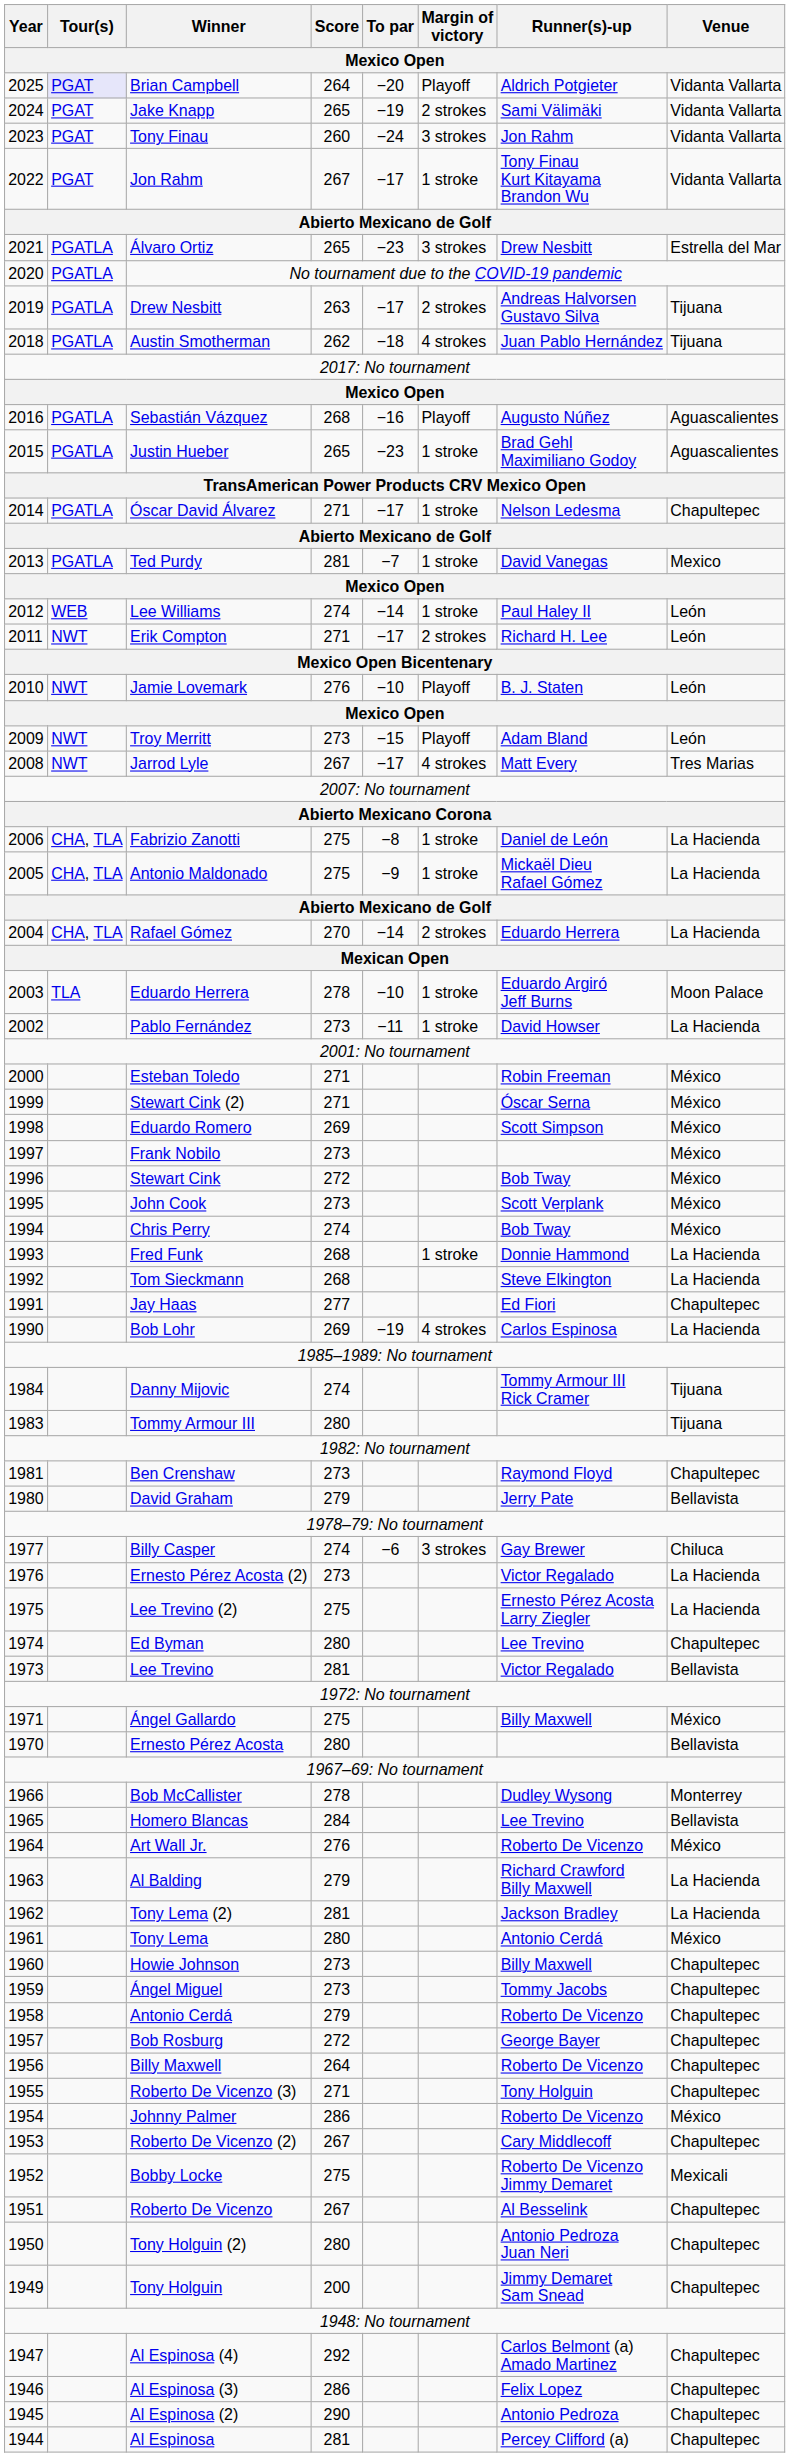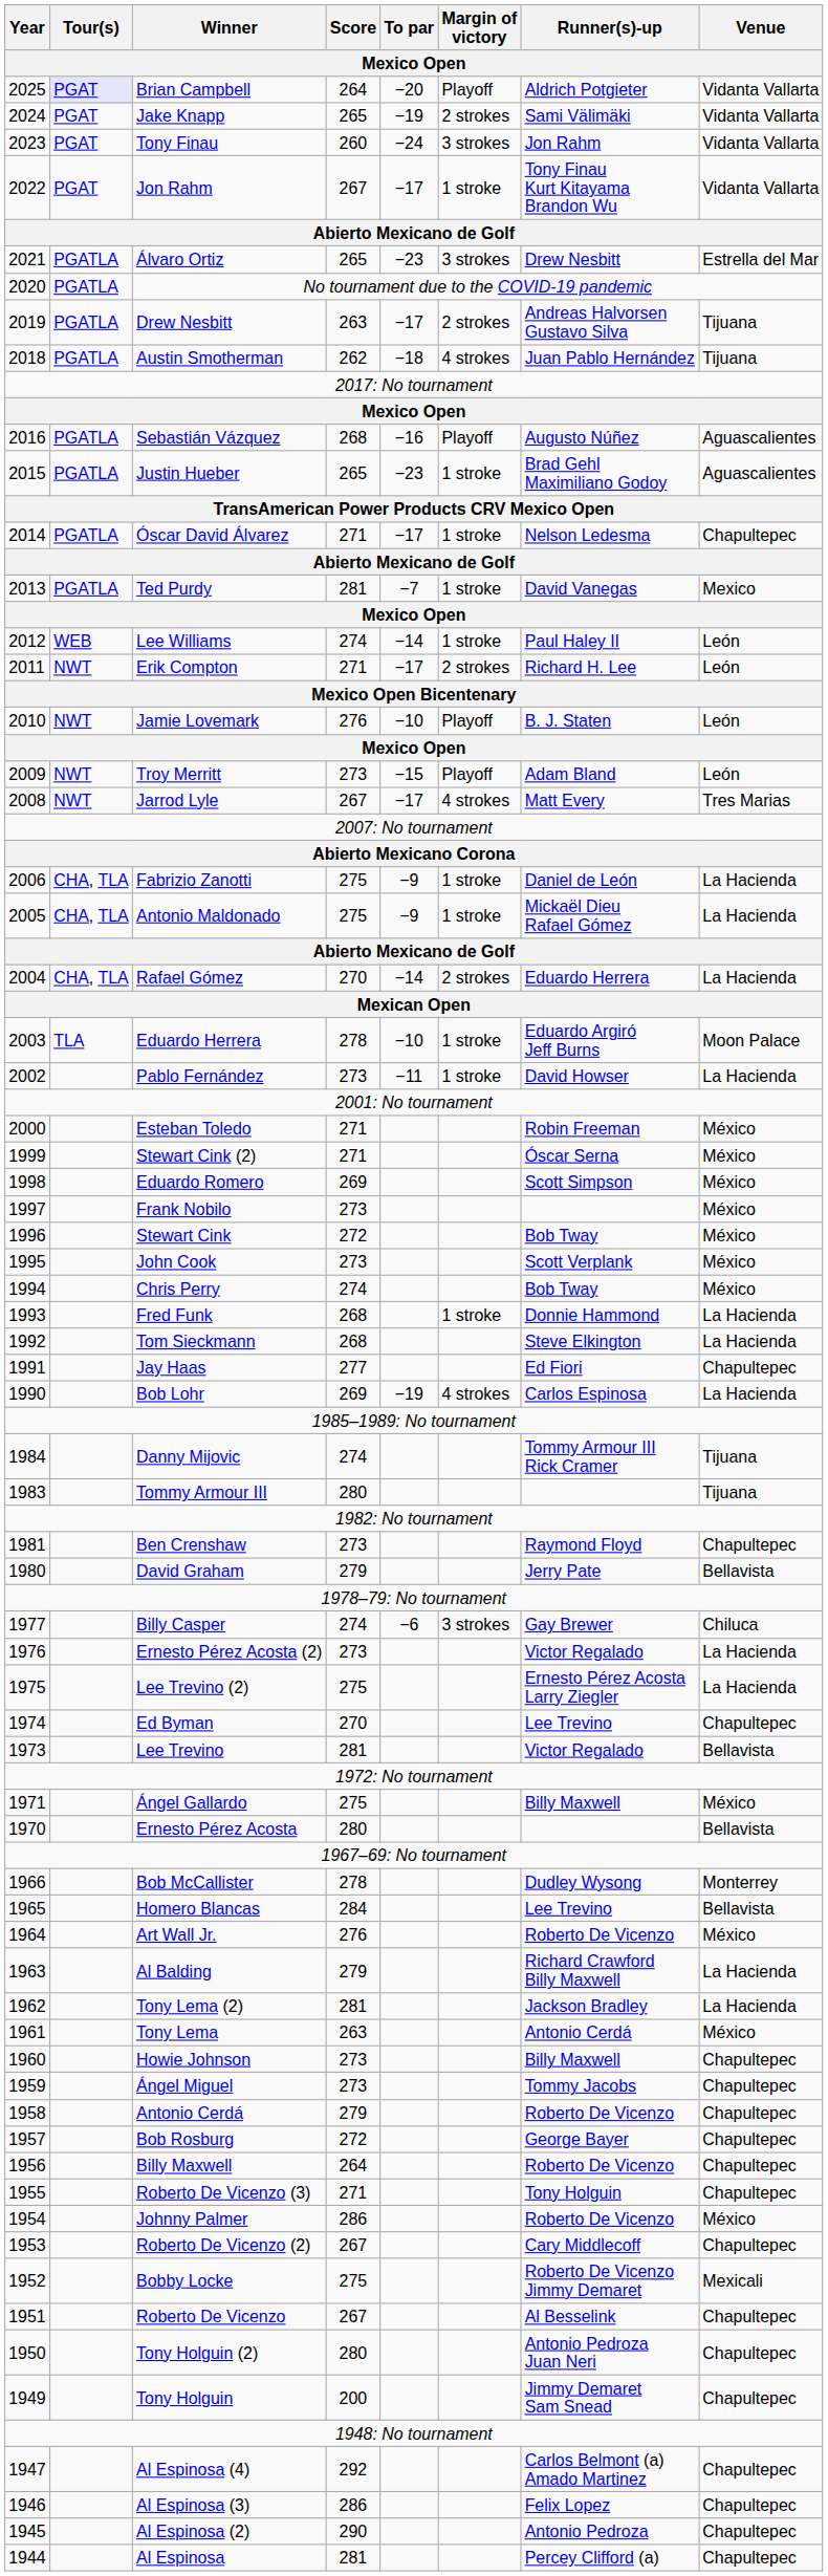 <table class="wikitable" style="font-size:95%">
 <tr>
 <th>Year</th>
 <th>Tour(s)</th>
 <th>Winner</th>
 <th>Score</th>
 <th>To par</th>
 <th>Margin of<br>victory</th>
 <th>Runner(s)-up</th>
 <th>Venue</th>
 </tr>
 <tr>
 <th colspan=9>Mexico Open</th>
 </tr>
 <tr>
 <td>2025</td>
 <td style="background: lavender;"><a href='#'>PGAT</a></td>
 <td> <a href='#'>Brian Campbell</a></td>
 <td align=center>264</td>
 <td align=center>−20</td>
 <td>Playoff</td>
 <td> <a href='#'>Aldrich Potgieter</a></td>
 <td>Vidanta Vallarta</td>
 </tr>
 <tr>
 <td>2024</td>
 <td><a href='#'>PGAT</a></td>
 <td> <a href='#'>Jake Knapp</a></td>
 <td align=center>265</td>
 <td align=center>−19</td>
 <td>2 strokes</td>
 <td> <a href='#'>Sami Välimäki</a></td>
 <td>Vidanta Vallarta</td>
 </tr>
 <tr>
 <td>2023</td>
 <td><a href='#'>PGAT</a></td>
 <td> <a href='#'>Tony Finau</a></td>
 <td align=center>260</td>
 <td align=center>−24</td>
 <td>3 strokes</td>
 <td> <a href='#'>Jon Rahm</a></td>
 <td>Vidanta Vallarta</td>
 </tr>
 <tr>
 <td>2022</td>
 <td><a href='#'>PGAT</a></td>
 <td> <a href='#'>Jon Rahm</a></td>
 <td align=center>267</td>
 <td align=center>−17</td>
 <td>1 stroke</td>
 <td> <a href='#'>Tony Finau</a><br> <a href='#'>Kurt Kitayama</a><br> <a href='#'>Brandon Wu</a></td>
 <td>Vidanta Vallarta</td>
 </tr>
 <tr>
 <th colspan=9>Abierto Mexicano de Golf</th>
 </tr>
 <tr>
 <td>2021</td>
 <td><a href='#'>PGATLA</a></td>
 <td> <a href='#'>Álvaro Ortiz</a></td>
 <td align=center>265</td>
 <td align=center>−23</td>
 <td>3 strokes</td>
 <td> <a href='#'>Drew Nesbitt</a></td>
 <td>Estrella del Mar</td>
 </tr>
 <tr>
 <td>2020</td>
 <td><a href='#'>PGATLA</a></td>
 <td colspan=6 align=center><em>No tournament due to the <a href='#'>COVID-19 pandemic</a></em></td>
 </tr>
 <tr>
 <td>2019</td>
 <td><a href='#'>PGATLA</a></td>
 <td> <a href='#'>Drew Nesbitt</a></td>
 <td align=center>263</td>
 <td align=center>−17</td>
 <td>2 strokes</td>
 <td> <a href='#'>Andreas Halvorsen</a><br> <a href='#'>Gustavo Silva</a></td>
 <td>Tijuana</td>
 </tr>
 <tr>
 <td>2018</td>
 <td><a href='#'>PGATLA</a></td>
 <td> <a href='#'>Austin Smotherman</a></td>
 <td align=center>262</td>
 <td align=center>−18</td>
 <td>4 strokes</td>
 <td> <a href='#'>Juan Pablo Hernández</a></td>
 <td>Tijuana</td>
 </tr>
 <tr>
 <td colspan=8 align=center><em>2017: No tournament</em></td>
 </tr>
 <tr>
 <th colspan=9>Mexico Open</th>
 </tr>
 <tr>
 <td>2016</td>
 <td><a href='#'>PGATLA</a></td>
 <td> <a href='#'>Sebastián Vázquez</a></td>
 <td align=center>268</td>
 <td align=center>−16</td>
 <td>Playoff</td>
 <td> <a href='#'>Augusto Núñez</a></td>
 <td>Aguascalientes</td>
 </tr>
 <tr>
 <td>2015</td>
 <td><a href='#'>PGATLA</a></td>
 <td> <a href='#'>Justin Hueber</a></td>
 <td align=center>265</td>
 <td align=center>−23</td>
 <td>1 stroke</td>
 <td> <a href='#'>Brad Gehl</a><br> <a href='#'>Maximiliano Godoy</a></td>
 <td>Aguascalientes</td>
 </tr>
 <tr>
 <th colspan=9>TransAmerican Power Products CRV Mexico Open</th>
 </tr>
 <tr>
 <td>2014</td>
 <td><a href='#'>PGATLA</a></td>
 <td> <a href='#'>Óscar David Álvarez</a></td>
 <td align=center>271</td>
 <td align=center>−17</td>
 <td>1 stroke</td>
 <td> <a href='#'>Nelson Ledesma</a></td>
 <td>Chapultepec</td>
 </tr>
 <tr>
 <th colspan=9>Abierto Mexicano de Golf</th>
 </tr>
 <tr>
 <td>2013</td>
 <td><a href='#'>PGATLA</a></td>
 <td> <a href='#'>Ted Purdy</a></td>
 <td align=center>281</td>
 <td align=center>−7</td>
 <td>1 stroke</td>
 <td> <a href='#'>David Vanegas</a></td>
 <td>Mexico</td>
 </tr>
 <tr>
 <th colspan=9>Mexico Open</th>
 </tr>
 <tr>
 <td>2012</td>
 <td><a href='#'>WEB</a></td>
 <td> <a href='#'>Lee Williams</a></td>
 <td align=center>274</td>
 <td align=center>−14</td>
 <td>1 stroke</td>
 <td> <a href='#'>Paul Haley II</a></td>
 <td>León</td>
 </tr>
 <tr>
 <td>2011</td>
 <td><a href='#'>NWT</a></td>
 <td> <a href='#'>Erik Compton</a></td>
 <td align=center>271</td>
 <td align=center>−17</td>
 <td>2 strokes</td>
 <td> <a href='#'>Richard H. Lee</a></td>
 <td>León</td>
 </tr>
 <tr>
 <th colspan=9>Mexico Open Bicentenary</th>
 </tr>
 <tr>
 <td>2010</td>
 <td><a href='#'>NWT</a></td>
 <td> <a href='#'>Jamie Lovemark</a></td>
 <td align=center>276</td>
 <td align=center>−10</td>
 <td>Playoff</td>
 <td> <a href='#'>B. J. Staten</a></td>
 <td>León</td>
 </tr>
 <tr>
 <th colspan=9>Mexico Open</th>
 </tr>
 <tr>
 <td>2009</td>
 <td><a href='#'>NWT</a></td>
 <td> <a href='#'>Troy Merritt</a></td>
 <td align=center>273</td>
 <td align=center>−15</td>
 <td>Playoff</td>
 <td> <a href='#'>Adam Bland</a></td>
 <td>León</td>
 </tr>
 <tr>
 <td>2008</td>
 <td><a href='#'>NWT</a></td>
 <td> <a href='#'>Jarrod Lyle</a></td>
 <td align=center>267</td>
 <td align=center>−17</td>
 <td>4 strokes</td>
 <td> <a href='#'>Matt Every</a></td>
 <td>Tres Marias</td>
 </tr>
 <tr>
 <td colspan=8 align=center><em>2007: No tournament</em></td>
 </tr>
 <tr>
 <th colspan=9>Abierto Mexicano Corona</th>
 </tr>
 <tr>
 <td>2006</td>
 <td><a href='#'>CHA</a>, <a href='#'>TLA</a></td>
 <td> <a href='#'>Fabrizio Zanotti</a></td>
 <td align=center>275</td>
-<td align=center>−8</td>
+<td align=center>−9</td>
 <td>1 stroke</td>
 <td> <a href='#'>Daniel de León</a></td>
 <td>La Hacienda</td>
 </tr>
 <tr>
 <td>2005</td>
 <td><a href='#'>CHA</a>, <a href='#'>TLA</a></td>
 <td> <a href='#'>Antonio Maldonado</a></td>
 <td align=center>275</td>
 <td align=center>−9</td>
 <td>1 stroke</td>
 <td> <a href='#'>Mickaël Dieu</a><br> <a href='#'>Rafael Gómez</a></td>
 <td>La Hacienda</td>
 </tr>
 <tr>
 <th colspan=9>Abierto Mexicano de Golf</th>
 </tr>
 <tr>
 <td>2004</td>
 <td><a href='#'>CHA</a>, <a href='#'>TLA</a></td>
 <td> <a href='#'>Rafael Gómez</a></td>
 <td align=center>270</td>
 <td align=center>−14</td>
 <td>2 strokes</td>
 <td> <a href='#'>Eduardo Herrera</a></td>
 <td>La Hacienda</td>
 </tr>
 <tr>
 <th colspan=9>Mexican Open</th>
 </tr>
 <tr>
 <td>2003</td>
 <td><a href='#'>TLA</a></td>
 <td> <a href='#'>Eduardo Herrera</a></td>
 <td align=center>278</td>
 <td align=center>−10</td>
 <td>1 stroke</td>
 <td> <a href='#'>Eduardo Argiró</a><br> <a href='#'>Jeff Burns</a></td>
 <td>Moon Palace</td>
 </tr>
 <tr>
 <td>2002</td>
 <td></td>
 <td> <a href='#'>Pablo Fernández</a></td>
 <td align=center>273</td>
 <td align=center>−11</td>
 <td>1 stroke</td>
 <td> <a href='#'>David Howser</a></td>
 <td>La Hacienda</td>
 </tr>
 <tr>
 <td colspan=8 align=center><em>2001: No tournament</em></td>
 </tr>
 <tr>
 <td>2000</td>
 <td></td>
 <td> <a href='#'>Esteban Toledo</a></td>
 <td align=center>271</td>
 <td align=center></td>
 <td></td>
 <td> <a href='#'>Robin Freeman</a></td>
 <td>México</td>
 </tr>
 <tr>
 <td>1999</td>
 <td></td>
 <td> <a href='#'>Stewart Cink</a> (2)</td>
 <td align=center>271</td>
 <td align=center></td>
 <td></td>
 <td> <a href='#'>Óscar Serna</a></td>
 <td>México</td>
 </tr>
 <tr>
 <td>1998</td>
 <td></td>
 <td> <a href='#'>Eduardo Romero</a></td>
 <td align=center>269</td>
 <td align=center></td>
 <td></td>
 <td> <a href='#'>Scott Simpson</a></td>
 <td>México</td>
 </tr>
 <tr>
 <td>1997</td>
 <td></td>
 <td> <a href='#'>Frank Nobilo</a></td>
 <td align=center>273</td>
 <td align=center></td>
 <td></td>
 <td></td>
 <td>México</td>
 </tr>
 <tr>
 <td>1996</td>
 <td></td>
 <td> <a href='#'>Stewart Cink</a></td>
 <td align=center>272</td>
 <td align=center></td>
 <td></td>
 <td> <a href='#'>Bob Tway</a></td>
 <td>México</td>
 </tr>
 <tr>
 <td>1995</td>
 <td></td>
 <td> <a href='#'>John Cook</a></td>
 <td align=center>273</td>
 <td align=center></td>
 <td></td>
 <td> <a href='#'>Scott Verplank</a></td>
 <td>México</td>
 </tr>
 <tr>
 <td>1994</td>
 <td></td>
 <td> <a href='#'>Chris Perry</a></td>
 <td align=center>274</td>
 <td align=center></td>
 <td></td>
 <td> <a href='#'>Bob Tway</a></td>
 <td>México</td>
 </tr>
 <tr>
 <td>1993</td>
 <td></td>
 <td> <a href='#'>Fred Funk</a></td>
 <td align=center>268</td>
 <td align=center></td>
 <td>1 stroke</td>
 <td> <a href='#'>Donnie Hammond</a></td>
 <td>La Hacienda</td>
 </tr>
 <tr>
 <td>1992</td>
 <td></td>
 <td> <a href='#'>Tom Sieckmann</a></td>
 <td align=center>268</td>
 <td align=center></td>
 <td></td>
 <td> <a href='#'>Steve Elkington</a></td>
 <td>La Hacienda</td>
 </tr>
 <tr>
 <td>1991</td>
 <td></td>
 <td> <a href='#'>Jay Haas</a></td>
 <td align=center>277</td>
 <td align=center></td>
 <td></td>
 <td> <a href='#'>Ed Fiori</a></td>
 <td>Chapultepec</td>
 </tr>
 <tr>
 <td>1990</td>
 <td></td>
 <td> <a href='#'>Bob Lohr</a></td>
 <td align=center>269</td>
 <td align=center>−19</td>
 <td>4 strokes</td>
 <td> <a href='#'>Carlos Espinosa</a></td>
 <td>La Hacienda</td>
 </tr>
 <tr>
 <td colspan=8 align=center><em>1985–1989: No tournament</em></td>
 </tr>
 <tr>
 <td>1984</td>
 <td></td>
 <td> <a href='#'>Danny Mijovic</a></td>
 <td align=center>274</td>
 <td align=center></td>
 <td></td>
 <td> <a href='#'>Tommy Armour III</a><br> <a href='#'>Rick Cramer</a></td>
 <td>Tijuana</td>
 </tr>
 <tr>
 <td>1983</td>
 <td></td>
 <td> <a href='#'>Tommy Armour III</a></td>
 <td align=center>280</td>
 <td align=center></td>
 <td></td>
 <td></td>
 <td>Tijuana</td>
 </tr>
 <tr>
 <td colspan=8 align=center><em>1982: No tournament</em></td>
 </tr>
 <tr>
 <td>1981</td>
 <td></td>
 <td> <a href='#'>Ben Crenshaw</a></td>
 <td align=center>273</td>
 <td align=center></td>
 <td></td>
 <td> <a href='#'>Raymond Floyd</a></td>
 <td>Chapultepec</td>
 </tr>
 <tr>
 <td>1980</td>
 <td></td>
 <td> <a href='#'>David Graham</a></td>
 <td align=center>279</td>
 <td align=center></td>
 <td></td>
 <td> <a href='#'>Jerry Pate</a></td>
 <td>Bellavista</td>
 </tr>
 <tr>
 <td colspan=8 align=center><em>1978–79: No tournament</em></td>
 </tr>
 <tr>
 <td>1977</td>
 <td></td>
 <td> <a href='#'>Billy Casper</a></td>
 <td align=center>274</td>
 <td align=center>−6</td>
 <td>3 strokes</td>
 <td> <a href='#'>Gay Brewer</a></td>
 <td>Chiluca</td>
 </tr>
 <tr>
 <td>1976</td>
 <td></td>
 <td> <a href='#'>Ernesto Pérez Acosta</a> (2)</td>
 <td align=center>273</td>
 <td align=center></td>
 <td></td>
 <td> <a href='#'>Victor Regalado</a></td>
 <td>La Hacienda</td>
 </tr>
 <tr>
 <td>1975</td>
 <td></td>
 <td> <a href='#'>Lee Trevino</a> (2)</td>
 <td align=center>275</td>
 <td align=center></td>
 <td></td>
 <td> <a href='#'>Ernesto Pérez Acosta</a><br> <a href='#'>Larry Ziegler</a></td>
 <td>La Hacienda</td>
 </tr>
 <tr>
 <td>1974</td>
 <td></td>
 <td> <a href='#'>Ed Byman</a></td>
-<td align=center>280</td>
+<td align=center>270</td>
 <td align=center></td>
 <td></td>
 <td> <a href='#'>Lee Trevino</a></td>
 <td>Chapultepec</td>
 </tr>
 <tr>
 <td>1973</td>
 <td></td>
 <td> <a href='#'>Lee Trevino</a></td>
 <td align=center>281</td>
 <td align=center></td>
 <td></td>
 <td> <a href='#'>Victor Regalado</a></td>
 <td>Bellavista</td>
 </tr>
 <tr>
 <td colspan=8 align=center><em>1972: No tournament</em></td>
 </tr>
 <tr>
 <td>1971</td>
 <td></td>
 <td> <a href='#'>Ángel Gallardo</a></td>
 <td align=center>275</td>
 <td align=center></td>
 <td></td>
 <td> <a href='#'>Billy Maxwell</a></td>
 <td>México</td>
 </tr>
 <tr>
 <td>1970</td>
 <td></td>
 <td> <a href='#'>Ernesto Pérez Acosta</a></td>
 <td align=center>280</td>
 <td align=center></td>
 <td></td>
 <td></td>
 <td>Bellavista</td>
 </tr>
 <tr>
 <td colspan=8 align=center><em>1967–69: No tournament</em></td>
 </tr>
 <tr>
 <td>1966</td>
 <td></td>
 <td> <a href='#'>Bob McCallister</a></td>
 <td align=center>278</td>
 <td align=center></td>
 <td></td>
 <td> <a href='#'>Dudley Wysong</a></td>
 <td>Monterrey</td>
 </tr>
 <tr>
 <td>1965</td>
 <td></td>
 <td> <a href='#'>Homero Blancas</a></td>
 <td align=center>284</td>
 <td align=center></td>
 <td></td>
 <td> <a href='#'>Lee Trevino</a></td>
 <td>Bellavista</td>
 </tr>
 <tr>
 <td>1964</td>
 <td></td>
 <td> <a href='#'>Art Wall Jr.</a></td>
 <td align=center>276</td>
 <td align=center></td>
 <td></td>
 <td> <a href='#'>Roberto De Vicenzo</a></td>
 <td>México</td>
 </tr>
 <tr>
 <td>1963</td>
 <td></td>
 <td> <a href='#'>Al Balding</a></td>
 <td align=center>279</td>
 <td align=center></td>
 <td></td>
 <td> <a href='#'>Richard Crawford</a><br> <a href='#'>Billy Maxwell</a></td>
 <td>La Hacienda</td>
 </tr>
 <tr>
 <td>1962</td>
 <td></td>
 <td> <a href='#'>Tony Lema</a> (2)</td>
 <td align=center>281</td>
 <td align=center></td>
 <td></td>
 <td> <a href='#'>Jackson Bradley</a></td>
 <td>La Hacienda</td>
 </tr>
 <tr>
 <td>1961</td>
 <td></td>
 <td> <a href='#'>Tony Lema</a></td>
-<td align=center>280</td>
+<td align=center>263</td>
 <td align=center></td>
 <td></td>
 <td> <a href='#'>Antonio Cerdá</a></td>
 <td>México</td>
 </tr>
 <tr>
 <td>1960</td>
 <td></td>
 <td> <a href='#'>Howie Johnson</a></td>
 <td align=center>273</td>
 <td align=center></td>
 <td></td>
 <td> <a href='#'>Billy Maxwell</a></td>
 <td>Chapultepec</td>
 </tr>
 <tr>
 <td>1959</td>
 <td></td>
 <td> <a href='#'>Ángel Miguel</a></td>
 <td align=center>273</td>
 <td align=center></td>
 <td></td>
 <td> <a href='#'>Tommy Jacobs</a></td>
 <td>Chapultepec</td>
 </tr>
 <tr>
 <td>1958</td>
 <td></td>
 <td> <a href='#'>Antonio Cerdá</a></td>
 <td align=center>279</td>
 <td align=center></td>
 <td></td>
 <td> <a href='#'>Roberto De Vicenzo</a></td>
 <td>Chapultepec</td>
 </tr>
 <tr>
 <td>1957</td>
 <td></td>
 <td> <a href='#'>Bob Rosburg</a></td>
 <td align=center>272</td>
 <td align=center></td>
 <td></td>
 <td> <a href='#'>George Bayer</a></td>
 <td>Chapultepec</td>
 </tr>
 <tr>
 <td>1956</td>
 <td></td>
 <td> <a href='#'>Billy Maxwell</a></td>
 <td align=center>264</td>
 <td align=center></td>
 <td></td>
 <td> <a href='#'>Roberto De Vicenzo</a></td>
 <td>Chapultepec</td>
 </tr>
 <tr>
 <td>1955</td>
 <td></td>
 <td> <a href='#'>Roberto De Vicenzo</a> (3)</td>
 <td align=center>271</td>
 <td align=center></td>
 <td></td>
 <td> <a href='#'>Tony Holguin</a></td>
 <td>Chapultepec</td>
 </tr>
 <tr>
 <td>1954</td>
 <td></td>
 <td> <a href='#'>Johnny Palmer</a></td>
 <td align=center>286</td>
 <td align=center></td>
 <td></td>
 <td> <a href='#'>Roberto De Vicenzo</a></td>
 <td>México</td>
 </tr>
 <tr>
 <td>1953</td>
 <td></td>
 <td> <a href='#'>Roberto De Vicenzo</a> (2)</td>
 <td align=center>267</td>
 <td align=center></td>
 <td></td>
 <td> <a href='#'>Cary Middlecoff</a></td>
 <td>Chapultepec</td>
 </tr>
 <tr>
 <td>1952</td>
 <td></td>
 <td> <a href='#'>Bobby Locke</a></td>
 <td align=center>275</td>
 <td align=center></td>
 <td></td>
 <td> <a href='#'>Roberto De Vicenzo</a><br> <a href='#'>Jimmy Demaret</a></td>
 <td>Mexicali</td>
 </tr>
 <tr>
 <td>1951</td>
 <td></td>
 <td> <a href='#'>Roberto De Vicenzo</a></td>
 <td align=center>267</td>
 <td align=center></td>
 <td></td>
 <td> <a href='#'>Al Besselink</a></td>
 <td>Chapultepec</td>
 </tr>
 <tr>
 <td>1950</td>
 <td></td>
 <td> <a href='#'>Tony Holguin</a> (2)</td>
 <td align=center>280</td>
 <td align=center></td>
 <td></td>
 <td> <a href='#'>Antonio Pedroza</a><br> <a href='#'>Juan Neri</a></td>
 <td>Chapultepec</td>
 </tr>
 <tr>
 <td>1949</td>
 <td></td>
 <td> <a href='#'>Tony Holguin</a></td>
 <td align=center>200</td>
 <td align=center></td>
 <td></td>
 <td> <a href='#'>Jimmy Demaret</a><br> <a href='#'>Sam Snead</a></td>
 <td>Chapultepec</td>
 </tr>
 <tr>
 <td colspan=8 align=center><em>1948: No tournament</em></td>
 </tr>
 <tr>
 <td>1947</td>
 <td></td>
 <td> <a href='#'>Al Espinosa</a> (4)</td>
 <td align=center>292</td>
 <td align=center></td>
 <td></td>
 <td> <a href='#'>Carlos Belmont</a> (a)<br> <a href='#'>Amado Martinez</a></td>
 <td>Chapultepec</td>
 </tr>
 <tr>
 <td>1946</td>
 <td></td>
 <td> <a href='#'>Al Espinosa</a> (3)</td>
 <td align=center>286</td>
 <td align=center></td>
 <td></td>
 <td> <a href='#'>Felix Lopez</a></td>
 <td>Chapultepec</td>
 </tr>
 <tr>
 <td>1945</td>
 <td></td>
 <td> <a href='#'>Al Espinosa</a> (2)</td>
 <td align=center>290</td>
 <td align=center></td>
 <td></td>
 <td> <a href='#'>Antonio Pedroza</a></td>
 <td>Chapultepec</td>
 </tr>
 <tr>
 <td>1944</td>
 <td></td>
 <td> <a href='#'>Al Espinosa</a></td>
 <td align=center>281</td>
 <td align=center></td>
 <td></td>
 <td> <a href='#'>Percey Clifford</a> (a)</td>
 <td>Chapultepec</td>
 </tr>
 </table>
